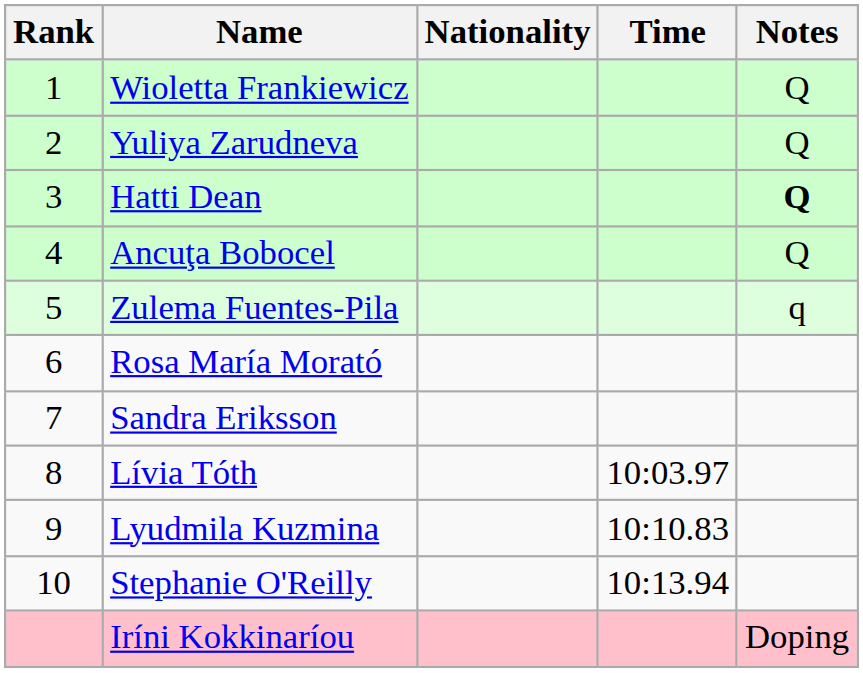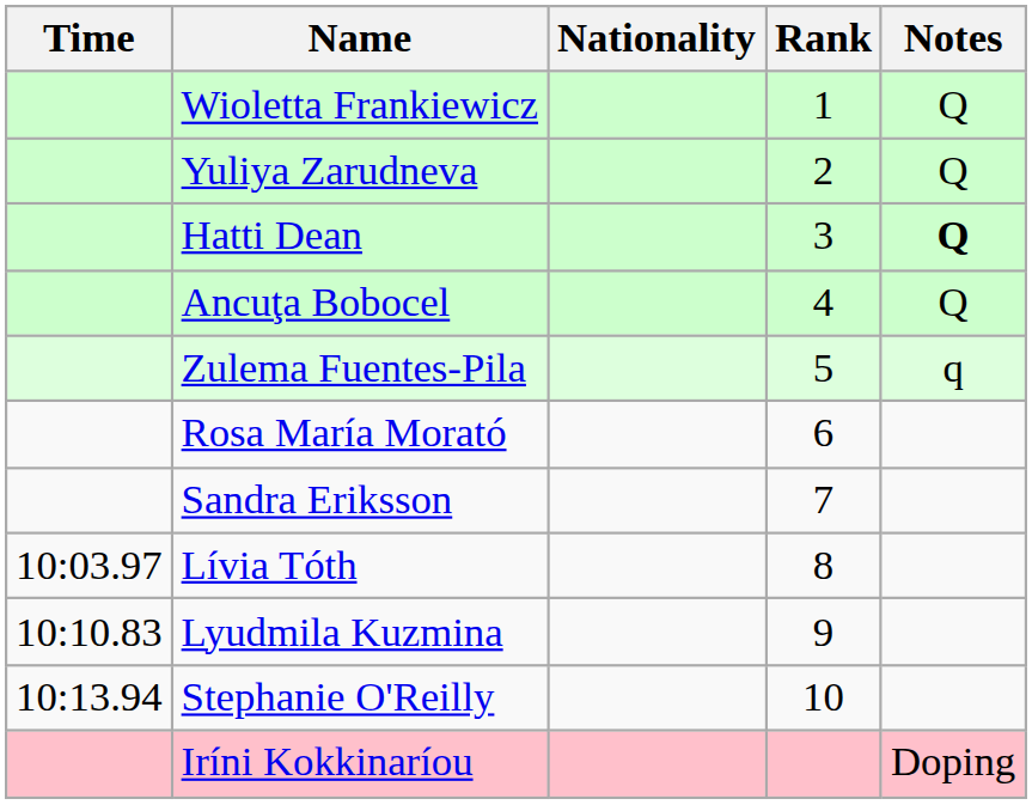 <table class="wikitable sortable" style="text-align:center">
 <tr>
-<th>Rank</th>
+<th>Time</th>
 <th>Name</th>
 <th>Nationality</th>
-<th>Time</th>
+<th>Rank</th>
 <th>Notes</th>
 </tr>
 <tr bgcolor=ccffcc>
-<td>1</td>
+<td></td>
 <td align="left"><a href='#'>Wioletta Frankiewicz</a></td>
 <td align=left></td>
-<td></td>
+<td>1</td>
 <td>Q</td>
 </tr>
 <tr bgcolor=ccffcc>
-<td>2</td>
+<td></td>
 <td align="left"><a href='#'>Yuliya Zarudneva</a></td>
 <td align=left></td>
-<td></td>
+<td>2</td>
 <td>Q</td>
 </tr>
 <tr bgcolor=ccffcc>
-<td>3</td>
+<td></td>
 <td align="left"><a href='#'>Hatti Dean</a></td>
 <td align=left></td>
-<td></td>
+<td>3</td>
 <td><strong>Q</strong></td>
 </tr>
 <tr bgcolor=ccffcc>
-<td>4</td>
+<td></td>
 <td align="left"><a href='#'>Ancuţa Bobocel</a></td>
 <td align=left></td>
-<td></td>
+<td>4</td>
 <td>Q</td>
 </tr>
 <tr bgcolor=ddffdd>
-<td>5</td>
+<td></td>
 <td align="left"><a href='#'>Zulema Fuentes-Pila</a></td>
 <td align=left></td>
-<td></td>
+<td>5</td>
 <td>q</td>
 </tr>
 <tr>
-<td>6</td>
+<td></td>
 <td align="left"><a href='#'>Rosa María Morató</a></td>
 <td align=left></td>
-<td></td>
+<td>6</td>
 <td></td>
 </tr>
 <tr>
-<td>7</td>
+<td></td>
 <td align="left"><a href='#'>Sandra Eriksson</a></td>
 <td align=left></td>
-<td></td>
+<td>7</td>
 <td></td>
 </tr>
 <tr>
-<td>8</td>
+<td>10:03.97</td>
 <td align="left"><a href='#'>Lívia Tóth</a></td>
 <td align=left></td>
-<td>10:03.97</td>
+<td>8</td>
 <td></td>
 </tr>
 <tr>
-<td>9</td>
+<td>10:10.83</td>
 <td align="left"><a href='#'>Lyudmila Kuzmina</a></td>
 <td align=left></td>
-<td>10:10.83</td>
+<td>9</td>
 <td></td>
 </tr>
 <tr>
-<td>10</td>
+<td>10:13.94</td>
 <td align="left"><a href='#'>Stephanie O'Reilly</a></td>
 <td align=left></td>
-<td>10:13.94</td>
+<td>10</td>
 <td></td>
 </tr>
 <tr bgcolor=pink>
 <td></td>
 <td align="left"><a href='#'>Iríni Kokkinaríou</a></td>
 <td align=left></td>
 <td></td>
 <td>Doping</td>
 </tr>
 </table>
